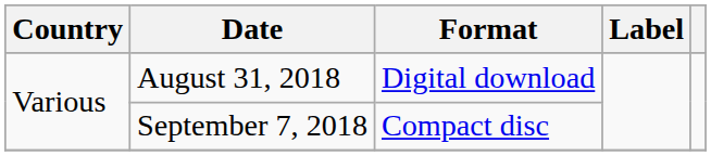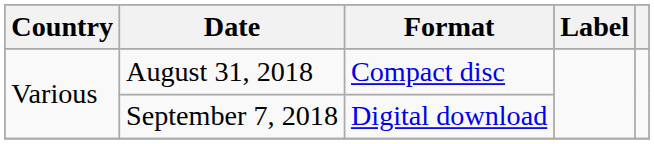 <table class="wikitable">
 <tr>
 <th>Country</th>
 <th>Date</th>
 <th>Format</th>
 <th>Label</th>
 <th></th>
 </tr>
 <tr>
 <td rowspan="2">Various</td>
 <td>August 31, 2018</td>
-<td><a href='#'>Digital download</a></td>
+<td><a href='#'>Compact disc</a></td>
 <td rowspan="2"></td>
 <td rowspan="2"></td>
 </tr>
 <tr>
 <td>September 7, 2018</td>
-<td><a href='#'>Compact disc</a></td>
+<td><a href='#'>Digital download</a></td>
 </tr>
 <tr>
 </tr>
 </table>
